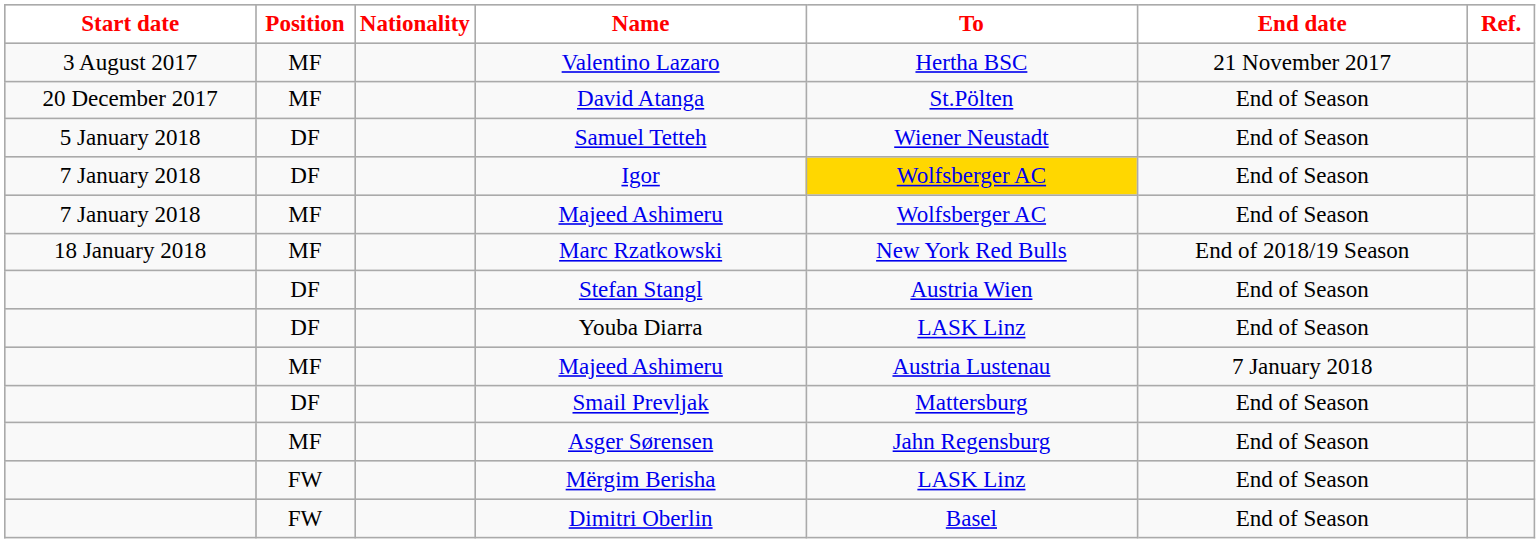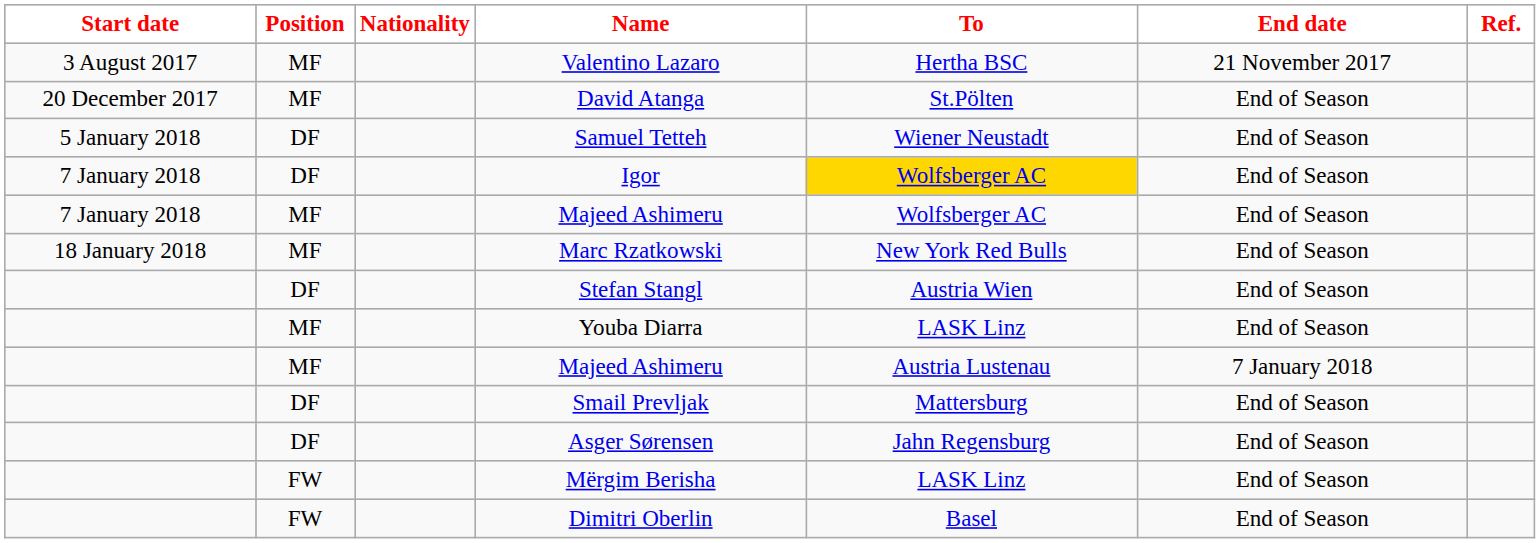 <table class="wikitable"  style="text-align:center; font-size:90%; ">
 <tr>
 <th style="background:#FFFFFF; color:#FF0000; width:150px;">Start date</th>
 <th style="background:#FFFFFF; color:#FF0000; width:55px;">Position</th>
 <th style="background:#FFFFFF; color:#FF0000; width:55px;">Nationality</th>
 <th style="background:#FFFFFF; color:#FF0000; width:200px;">Name</th>
 <th style="background:#FFFFFF; color:#FF0000; width:200px;">To</th>
 <th style="background:#FFFFFF; color:#FF0000; width:200px;">End date</th>
 <th style="background:#FFFFFF; color:#FF0000; width:35px;">Ref.</th>
 </tr>
 <tr>
 <td>3 August 2017</td>
 <td>MF</td>
 <td></td>
 <td><a href='#'>Valentino Lazaro</a></td>
 <td><a href='#'>Hertha BSC</a></td>
 <td>21 November 2017</td>
 <td></td>
 </tr>
 <tr>
 <td>20 December 2017</td>
 <td>MF</td>
 <td></td>
 <td><a href='#'>David Atanga</a></td>
 <td><a href='#'>St.Pölten</a></td>
 <td>End of Season</td>
 <td></td>
 </tr>
 <tr>
 <td>5 January 2018</td>
 <td>DF</td>
 <td></td>
 <td><a href='#'>Samuel Tetteh</a></td>
 <td><a href='#'>Wiener Neustadt</a></td>
 <td>End of Season</td>
 <td></td>
 </tr>
 <tr>
 <td>7 January 2018</td>
 <td>DF</td>
 <td></td>
 <td><a href='#'>Igor</a></td>
 <td style="background: gold;"><a href='#'>Wolfsberger AC</a></td>
 <td>End of Season</td>
 <td></td>
 </tr>
 <tr>
 <td>7 January 2018</td>
 <td>MF</td>
 <td></td>
 <td><a href='#'>Majeed Ashimeru</a></td>
 <td><a href='#'>Wolfsberger AC</a></td>
 <td>End of Season</td>
 <td></td>
 </tr>
 <tr>
 <td>18 January 2018</td>
 <td>MF</td>
 <td></td>
 <td><a href='#'>Marc Rzatkowski</a></td>
 <td><a href='#'>New York Red Bulls</a></td>
-<td>End of 2018/19 Season</td>
+<td>End of Season</td>
 <td></td>
 </tr>
 <tr>
 <td></td>
 <td>DF</td>
 <td></td>
 <td><a href='#'>Stefan Stangl</a></td>
 <td><a href='#'>Austria Wien</a></td>
 <td>End of Season</td>
 <td></td>
 </tr>
 <tr>
 <td></td>
-<td>DF</td>
+<td>MF</td>
 <td></td>
 <td>Youba Diarra</td>
 <td><a href='#'>LASK Linz</a></td>
 <td>End of Season</td>
 <td></td>
 </tr>
 <tr>
 <td></td>
 <td>MF</td>
 <td></td>
 <td><a href='#'>Majeed Ashimeru</a></td>
 <td><a href='#'>Austria Lustenau</a></td>
 <td>7 January 2018</td>
 <td></td>
 </tr>
 <tr>
 <td></td>
 <td>DF</td>
 <td></td>
 <td><a href='#'>Smail Prevljak</a></td>
 <td><a href='#'>Mattersburg</a></td>
 <td>End of Season</td>
 <td></td>
 </tr>
 <tr>
 <td></td>
-<td>MF</td>
+<td>DF</td>
 <td></td>
 <td><a href='#'>Asger Sørensen</a></td>
 <td><a href='#'>Jahn Regensburg</a></td>
 <td>End of Season</td>
 <td></td>
 </tr>
 <tr>
 <td></td>
 <td>FW</td>
 <td></td>
 <td><a href='#'>Mërgim Berisha</a></td>
 <td><a href='#'>LASK Linz</a></td>
 <td>End of Season</td>
 <td></td>
 </tr>
 <tr>
 <td></td>
 <td>FW</td>
 <td></td>
 <td><a href='#'>Dimitri Oberlin</a></td>
 <td><a href='#'>Basel</a></td>
 <td>End of Season</td>
 <td></td>
 </tr>
 </table>
